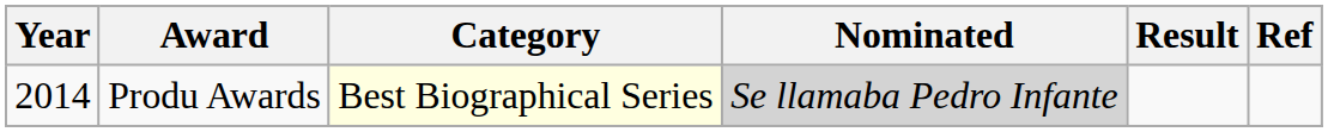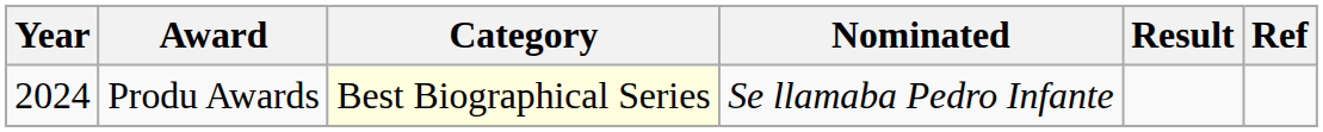 <table class="wikitable plainrowheaders">
 <tr>
 <th scope="col">Year</th>
 <th scope="col">Award</th>
 <th scope="col">Category</th>
 <th scope="col">Nominated</th>
 <th scope="col">Result</th>
 <th scope="col">Ref</th>
 </tr>
 <tr>
-<td>2014</td>
+<td>2024</td>
 <td>Produ Awards</td>
 <td style="background: lightyellow;">Best Biographical Series</td>
-<td style="background: lightgrey;"><em>Se llamaba Pedro Infante</em></td>
+<td><em>Se llamaba Pedro Infante</em></td>
 <td></td>
 <td align="center"></td>
 </tr>
 <tr>
 </tr>
 </table>
